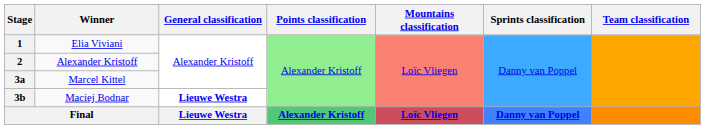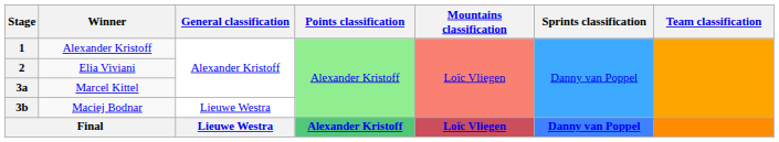 <table class="wikitable" style="text-align: center; font-size:smaller;">
 <tr>
 <th style="width:1%;">Stage</th>
 <th style="width:16%;">Winner</th>
 <th style="width:14%;"><a href='#'>General classification</a><br></th>
 <th style="width:14%;"><a href='#'>Points classification</a><br></th>
 <th style="width:14%;"><a href='#'>Mountains classification</a><br></th>
 <th style="width:14%;">Sprints classification<br></th>
 <th style="width:14%;"><a href='#'>Team classification</a></th>
 </tr>
 <tr>
 <th>1</th>
-<td><a href='#'>Elia Viviani</a></td>
+<td><a href='#'>Alexander Kristoff</a></td>
 <td style="background:white;" rowspan=3><a href='#'>Alexander Kristoff</a></td>
 <td style="background:lightgreen;" rowspan=4><a href='#'>Alexander Kristoff</a></td>
 <td style="background:salmon;" rowspan=4><a href='#'>Loïc Vliegen</a></td>
 <td style="background:#3eaaff;" rowspan=4><a href='#'>Danny van Poppel</a></td>
 <td style="background:orange;" rowspan=4></td>
 </tr>
 <tr>
 <th>2</th>
-<td><a href='#'>Alexander Kristoff</a></td>
+<td><a href='#'>Elia Viviani</a></td>
 </tr>
 <tr>
 <th>3a</th>
 <td><a href='#'>Marcel Kittel</a></td>
 </tr>
 <tr>
 <th>3b</th>
 <td><a href='#'>Maciej Bodnar</a></td>
-<td style="background:white;"><strong><a href='#'>Lieuwe Westra</a></strong></td>
+<td style="background:white;"><a href='#'>Lieuwe Westra</a></td>
 </tr>
 <tr>
 <th colspan=2><strong>Final</strong></th>
 <th style="background:#f2f2f2;"><a href='#'>Lieuwe Westra</a></th>
 <th style="background:#50c878;"><a href='#'>Alexander Kristoff</a></th>
 <th style="background:#cc4e5c;"><a href='#'>Loïc Vliegen</a></th>
 <th style="background:#3e82ff;"><a href='#'>Danny van Poppel</a></th>
 <th style="background:darkorange;"></th>
 </tr>
 </table>
